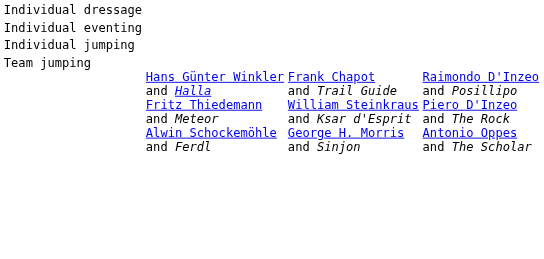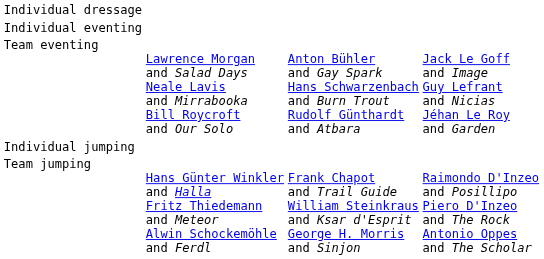 <table>
 <tr valign="top">
 <td>Individual dressage<br></td>
 <td></td>
 <td></td>
 <td></td>
 </tr>
 <tr valign="top">
 <td>Individual eventing<br></td>
 <td></td>
 <td></td>
 <td></td>
 </tr>
 <tr valign="top">
+<td>Team eventing<br></td>
+<td><br> <a href='#'>Lawrence Morgan</a> <br> and <em>Salad Days</em> <br> <a href='#'>Neale Lavis</a> <br> and <em>Mirrabooka</em> <br> <a href='#'>Bill Roycroft</a> <br> and <em>Our Solo</em></td>
+<td><br> <a href='#'>Anton Bühler</a> <br> and <em>Gay Spark</em> <br> <a href='#'>Hans Schwarzenbach</a> <br> and <em>Burn Trout</em> <br> <a href='#'>Rudolf Günthardt</a> <br> and <em>Atbara</em></td>
+<td><br> <a href='#'>Jack Le Goff</a> <br> and <em>Image</em> <br> <a href='#'>Guy Lefrant</a> <br> and <em>Nicias</em> <br> <a href='#'>Jéhan Le Roy</a> <br> and <em>Garden</em></td>
+</tr>
+<tr valign="top">
 <td>Individual jumping<br></td>
 <td></td>
 <td></td>
 <td></td>
 </tr>
 <tr valign="top">
 <td>Team jumping<br></td>
 <td><br> <a href='#'>Hans Günter Winkler</a> <br> and <em><a href='#'>Halla</a></em> <br> <a href='#'>Fritz Thiedemann</a> <br> and <em>Meteor</em> <br> <a href='#'>Alwin Schockemöhle</a> <br> and <em>Ferdl</em></td>
 <td><br> <a href='#'>Frank Chapot</a> <br> and <em>Trail Guide</em> <br> <a href='#'>William Steinkraus</a> <br> and <em>Ksar d'Esprit</em>  <br> <a href='#'>George H. Morris</a> <br> and <em>Sinjon</em></td>
 <td><br> <a href='#'>Raimondo D'Inzeo</a> <br> and <em>Posillipo</em> <br> <a href='#'>Piero D'Inzeo</a> <br> and <em>The Rock</em> <br> <a href='#'>Antonio Oppes</a> <br> and <em>The Scholar</em></td>
 </tr>
 </table>
